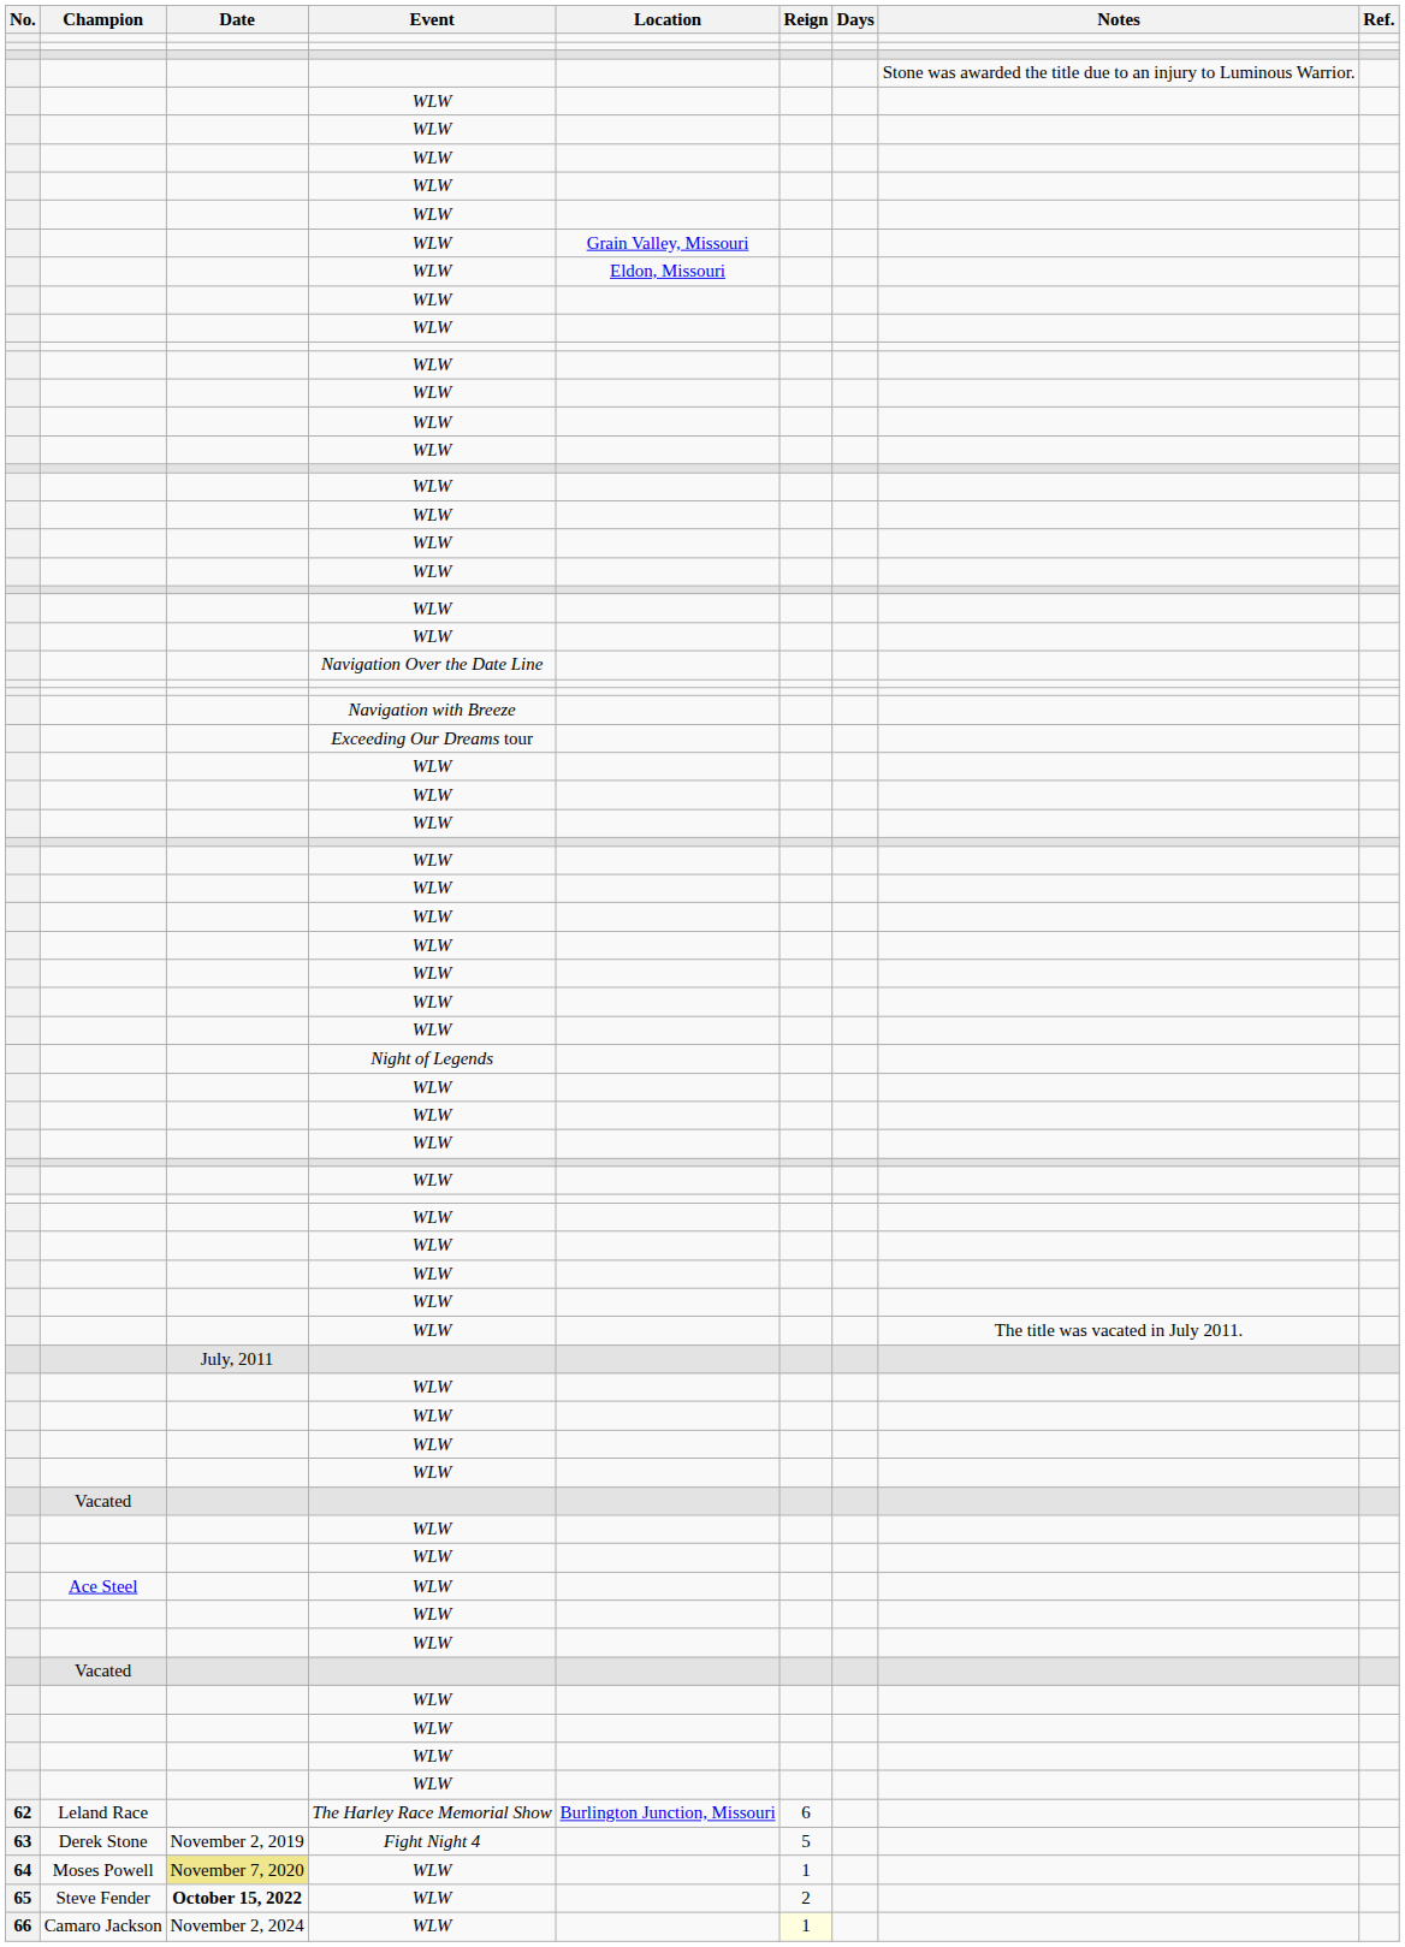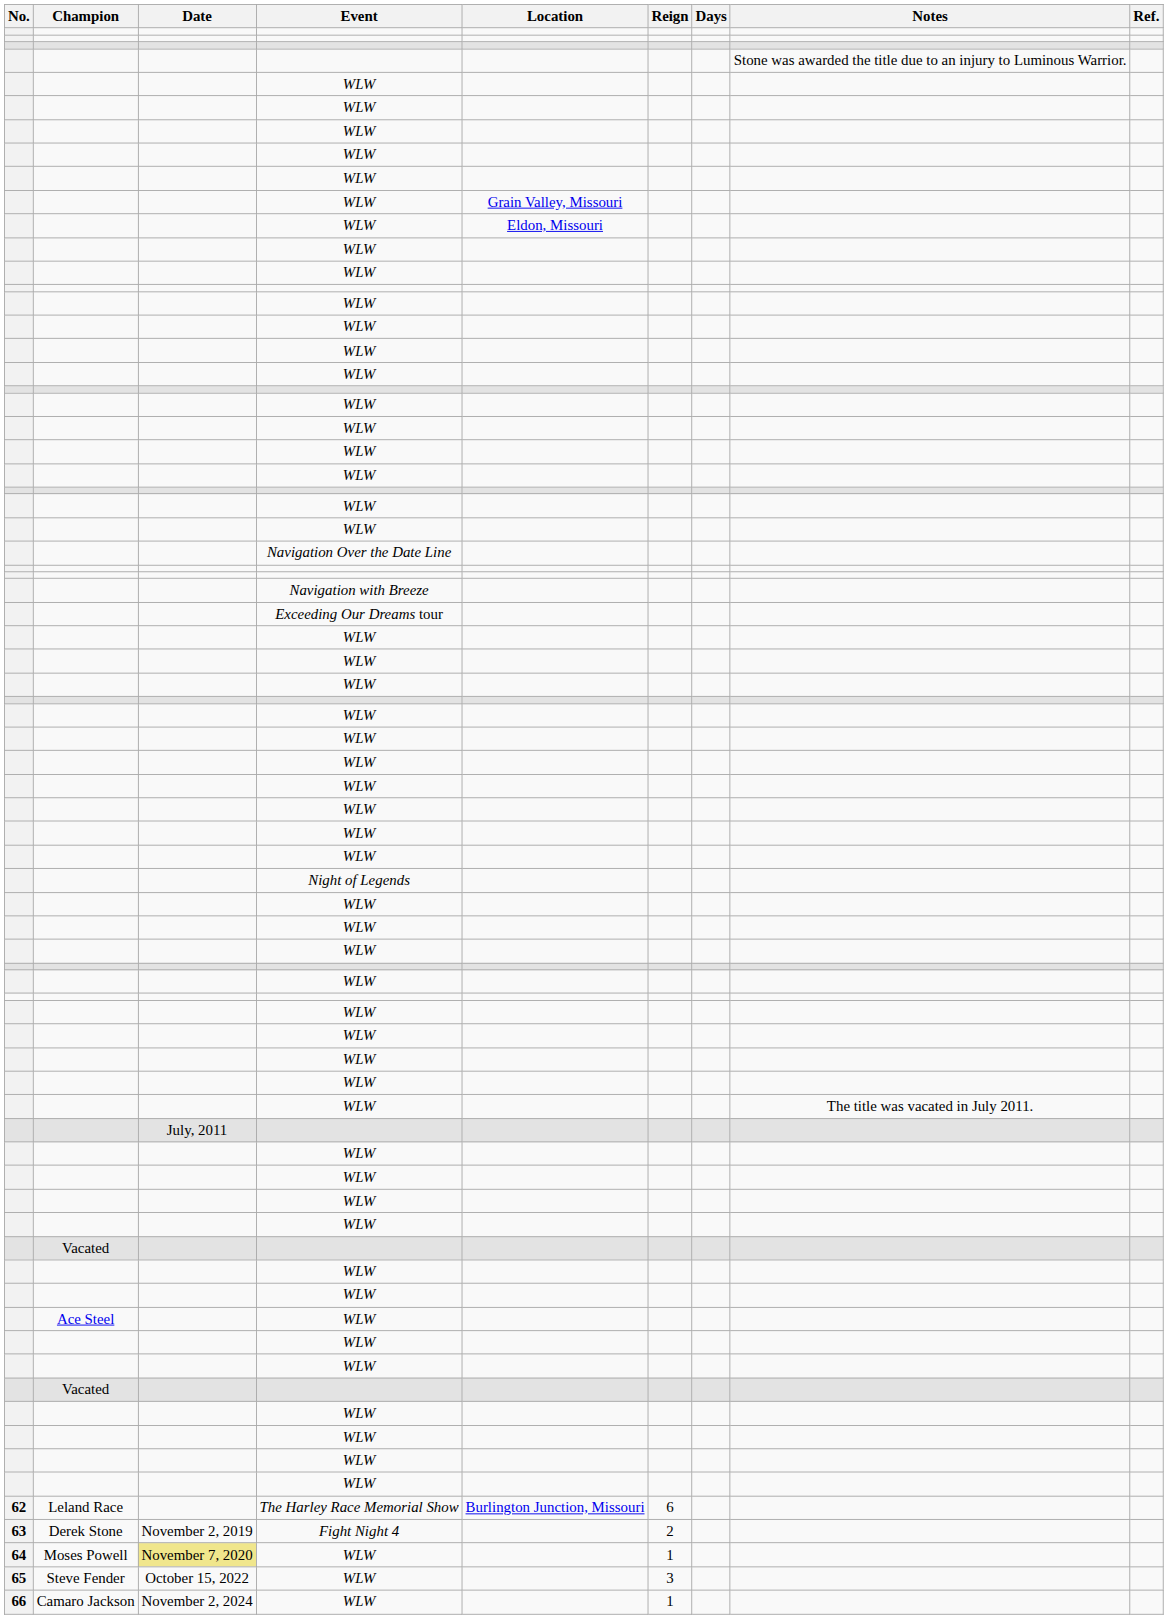 <table class="wikitable sortable" style="text-align: center">
 <tr>
 <th>No.</th>
 <th>Champion</th>
 <th>Date</th>
 <th>Event</th>
 <th>Location</th>
 <th>Reign</th>
 <th>Days</th>
 <th>Notes</th>
 <th>Ref.</th>
 </tr>
 <tr>
 <th></th>
 <td></td>
 <td></td>
 <td></td>
 <td></td>
 <td></td>
 <td></td>
 <td align="left"></td>
 <td></td>
 </tr>
 <tr>
 <th></th>
 <td></td>
 <td></td>
 <td></td>
 <td></td>
 <td></td>
 <td></td>
 <td></td>
 <td></td>
 </tr>
 <tr style="background:#e3e3e3">
 <td></td>
 <td></td>
 <td></td>
 <td></td>
 <td></td>
 <td></td>
 <td></td>
 <td></td>
 <td></td>
 </tr>
 <tr>
 <th></th>
 <td></td>
 <td></td>
 <td></td>
 <td></td>
 <td></td>
 <td></td>
 <td>Stone was awarded the title due to an injury to Luminous Warrior.</td>
 <td></td>
 </tr>
 <tr>
 <th></th>
 <td></td>
 <td></td>
 <td><em>WLW</em></td>
 <td></td>
 <td></td>
 <td></td>
 <td></td>
 <td></td>
 </tr>
 <tr>
 <th></th>
 <td></td>
 <td></td>
 <td><em>WLW</em></td>
 <td></td>
 <td></td>
 <td></td>
 <td></td>
 <td></td>
 </tr>
 <tr>
 <th></th>
 <td></td>
 <td></td>
 <td><em>WLW</em></td>
 <td></td>
 <td></td>
 <td></td>
 <td></td>
 <td></td>
 </tr>
 <tr>
 <th></th>
 <td></td>
 <td></td>
 <td><em>WLW</em></td>
 <td></td>
 <td></td>
 <td></td>
 <td></td>
 <td></td>
 </tr>
 <tr>
 <th></th>
 <td></td>
 <td></td>
 <td><em>WLW</em></td>
 <td></td>
 <td></td>
 <td></td>
 <td align="left"></td>
 <td></td>
 </tr>
 <tr>
 <th></th>
 <td></td>
 <td></td>
 <td><em>WLW</em></td>
 <td><a href='#'>Grain Valley, Missouri</a></td>
 <td></td>
 <td></td>
 <td></td>
 <td></td>
 </tr>
 <tr>
 <th></th>
 <td></td>
 <td></td>
 <td><em>WLW</em></td>
 <td><a href='#'>Eldon, Missouri</a></td>
 <td></td>
 <td></td>
 <td></td>
 <td></td>
 </tr>
 <tr>
 <th></th>
 <td></td>
 <td></td>
 <td><em>WLW</em></td>
 <td></td>
 <td></td>
 <td></td>
 <td></td>
 <td></td>
 </tr>
 <tr>
 <th></th>
 <td></td>
 <td></td>
 <td><em>WLW</em></td>
 <td></td>
 <td></td>
 <td></td>
 <td></td>
 <td></td>
 </tr>
 <tr>
 <th></th>
 <td></td>
 <td></td>
 <td></td>
 <td></td>
 <td></td>
 <td></td>
 <td></td>
 <td></td>
 </tr>
 <tr>
 <th></th>
 <td></td>
 <td></td>
 <td><em>WLW</em></td>
 <td></td>
 <td></td>
 <td></td>
 <td></td>
 <td></td>
 </tr>
 <tr>
 <th></th>
 <td></td>
 <td></td>
 <td><em>WLW</em></td>
 <td></td>
 <td></td>
 <td></td>
 <td></td>
 <td></td>
 </tr>
 <tr>
 <th></th>
 <td></td>
 <td></td>
 <td><em>WLW</em></td>
 <td></td>
 <td></td>
 <td></td>
 <td></td>
 <td></td>
 </tr>
 <tr>
 <th></th>
 <td></td>
 <td></td>
 <td><em>WLW</em></td>
 <td></td>
 <td></td>
 <td></td>
 <td></td>
 <td></td>
 </tr>
 <tr style="background:#e3e3e3">
 <td></td>
 <td></td>
 <td></td>
 <td></td>
 <td></td>
 <td></td>
 <td></td>
 <td></td>
 <td></td>
 </tr>
 <tr>
 <th></th>
 <td></td>
 <td></td>
 <td><em>WLW</em></td>
 <td></td>
 <td></td>
 <td></td>
 <td></td>
 <td></td>
 </tr>
 <tr>
 <th></th>
 <td></td>
 <td></td>
 <td><em>WLW</em></td>
 <td></td>
 <td></td>
 <td></td>
 <td></td>
 <td></td>
 </tr>
 <tr>
 <th></th>
 <td></td>
 <td></td>
 <td><em>WLW</em></td>
 <td></td>
 <td></td>
 <td></td>
 <td></td>
 <td></td>
 </tr>
 <tr>
 <th></th>
 <td></td>
 <td></td>
 <td><em>WLW</em></td>
 <td></td>
 <td></td>
 <td></td>
 <td align="left"></td>
 <td></td>
 </tr>
 <tr style="background:#e3e3e3">
 <td></td>
 <td></td>
 <td></td>
 <td></td>
 <td></td>
 <td></td>
 <td></td>
 <td align="left"></td>
 <td></td>
 </tr>
 <tr>
 <th></th>
 <td></td>
 <td></td>
 <td><em>WLW</em></td>
 <td></td>
 <td></td>
 <td></td>
 <td align="left"></td>
 <td></td>
 </tr>
 <tr>
 <th></th>
 <td></td>
 <td></td>
 <td><em>WLW</em></td>
 <td></td>
 <td></td>
 <td></td>
 <td></td>
 <td></td>
 </tr>
 <tr>
 <th></th>
 <td></td>
 <td></td>
 <td><em>Navigation Over the Date Line</em></td>
 <td></td>
 <td></td>
 <td></td>
 <td align="left"></td>
 <td></td>
 </tr>
 <tr>
 <th></th>
 <td></td>
 <td></td>
 <td></td>
 <td></td>
 <td></td>
 <td></td>
 <td></td>
 <td></td>
 </tr>
 <tr>
 <th></th>
 <td></td>
 <td></td>
 <td></td>
 <td></td>
 <td></td>
 <td></td>
 <td></td>
 <td></td>
 </tr>
 <tr>
 <th></th>
 <td></td>
 <td></td>
 <td><em>Navigation with Breeze</em></td>
 <td></td>
 <td></td>
 <td></td>
 <td align="left"></td>
 <td></td>
 </tr>
 <tr>
 <th></th>
 <td></td>
 <td></td>
 <td><em>Exceeding Our Dreams</em> tour</td>
 <td></td>
 <td></td>
 <td></td>
 <td align="left"></td>
 <td></td>
 </tr>
 <tr>
 <th></th>
 <td></td>
 <td></td>
 <td><em>WLW</em></td>
 <td></td>
 <td></td>
 <td></td>
 <td></td>
 <td></td>
 </tr>
 <tr>
 <th></th>
 <td></td>
 <td></td>
 <td><em>WLW</em></td>
 <td></td>
 <td></td>
 <td></td>
 <td align="left"></td>
 <td></td>
 </tr>
 <tr>
 <th></th>
 <td></td>
 <td></td>
 <td><em>WLW</em></td>
 <td></td>
 <td></td>
 <td></td>
 <td></td>
 <td></td>
 </tr>
 <tr style="background:#e3e3e3">
 <td></td>
 <td></td>
 <td></td>
 <td></td>
 <td></td>
 <td></td>
 <td></td>
 <td align="left"></td>
 <td></td>
 </tr>
 <tr>
 <th></th>
 <td></td>
 <td></td>
 <td><em>WLW</em></td>
 <td></td>
 <td></td>
 <td></td>
 <td align="left"></td>
 <td></td>
 </tr>
 <tr>
 <th></th>
 <td></td>
 <td></td>
 <td><em>WLW</em></td>
 <td></td>
 <td></td>
 <td></td>
 <td></td>
 <td></td>
 </tr>
 <tr>
 <th></th>
 <td></td>
 <td></td>
 <td><em>WLW</em></td>
 <td></td>
 <td></td>
 <td></td>
 <td></td>
 <td></td>
 </tr>
 <tr>
 <th></th>
 <td></td>
 <td></td>
 <td><em>WLW</em></td>
 <td></td>
 <td></td>
 <td></td>
 <td></td>
 <td></td>
 </tr>
 <tr>
 <th></th>
 <td></td>
 <td></td>
 <td><em>WLW</em></td>
 <td></td>
 <td></td>
 <td></td>
 <td align="left"></td>
 <td></td>
 </tr>
 <tr>
 <th></th>
 <td></td>
 <td></td>
 <td><em>WLW</em></td>
 <td></td>
 <td></td>
 <td></td>
 <td align="left"></td>
 <td></td>
 </tr>
 <tr>
 <th></th>
 <td></td>
 <td></td>
 <td><em>WLW</em></td>
 <td></td>
 <td></td>
 <td></td>
 <td align="left"></td>
 <td></td>
 </tr>
 <tr>
 <th></th>
 <td></td>
 <td></td>
 <td><em>Night of Legends</em></td>
 <td></td>
 <td></td>
 <td></td>
 <td></td>
 <td></td>
 </tr>
 <tr>
 <th></th>
 <td></td>
 <td></td>
 <td><em>WLW</em></td>
 <td></td>
 <td></td>
 <td></td>
 <td align="left"></td>
 <td></td>
 </tr>
 <tr>
 <th></th>
 <td></td>
 <td></td>
 <td><em>WLW</em></td>
 <td></td>
 <td></td>
 <td></td>
 <td></td>
 <td></td>
 </tr>
 <tr>
 <th></th>
 <td></td>
 <td></td>
 <td><em>WLW</em></td>
 <td></td>
 <td></td>
 <td></td>
 <td></td>
 <td></td>
 </tr>
 <tr style="background:#e3e3e3">
 <td></td>
 <td></td>
 <td></td>
 <td></td>
 <td></td>
 <td></td>
 <td></td>
 <td align="left"></td>
 <td></td>
 </tr>
 <tr>
 <th></th>
 <td></td>
 <td></td>
 <td><em>WLW</em></td>
 <td></td>
 <td></td>
 <td></td>
 <td></td>
 <td></td>
 </tr>
 <tr>
 <td></td>
 <td></td>
 <td></td>
 <td></td>
 <td></td>
 <td></td>
 <td></td>
 <td></td>
 <td></td>
 </tr>
 <tr>
 <th></th>
 <td></td>
 <td></td>
 <td><em>WLW</em></td>
 <td></td>
 <td></td>
 <td></td>
 <td align="left"></td>
 <td></td>
 </tr>
 <tr>
 <th></th>
 <td></td>
 <td></td>
 <td><em>WLW</em></td>
 <td></td>
 <td></td>
 <td></td>
 <td></td>
 <td></td>
 </tr>
 <tr>
 <th></th>
 <td></td>
 <td></td>
 <td><em>WLW</em></td>
 <td></td>
 <td></td>
 <td></td>
 <td></td>
 <td></td>
 </tr>
 <tr>
 <th></th>
 <td></td>
 <td></td>
 <td><em>WLW</em></td>
 <td></td>
 <td></td>
 <td></td>
 <td></td>
 <td></td>
 </tr>
 <tr>
 <th></th>
 <td></td>
 <td></td>
 <td><em>WLW</em></td>
 <td></td>
 <td></td>
 <td></td>
 <td>The title was vacated in July 2011.</td>
 <td></td>
 </tr>
 <tr style="background:#e3e3e3">
 <td></td>
 <td></td>
 <td>July, 2011</td>
 <td></td>
 <td></td>
 <td></td>
 <td></td>
 <td></td>
 <td></td>
 </tr>
 <tr>
 <th></th>
 <td></td>
 <td></td>
 <td><em>WLW</em></td>
 <td></td>
 <td></td>
 <td></td>
 <td></td>
 <td></td>
 </tr>
 <tr>
 <th></th>
 <td></td>
 <td></td>
 <td><em>WLW</em></td>
 <td></td>
 <td></td>
 <td></td>
 <td></td>
 <td></td>
 </tr>
 <tr>
 <th></th>
 <td></td>
 <td></td>
 <td><em>WLW</em></td>
 <td></td>
 <td></td>
 <td></td>
 <td></td>
 <td></td>
 </tr>
 <tr>
 <th></th>
 <td></td>
 <td></td>
 <td><em>WLW</em></td>
 <td></td>
 <td></td>
 <td></td>
 <td></td>
 <td></td>
 </tr>
 <tr style="background:#e3e3e3">
 <td></td>
 <td>Vacated</td>
 <td></td>
 <td></td>
 <td></td>
 <td></td>
 <td></td>
 <td align="left"></td>
 <td></td>
 </tr>
 <tr>
 <th></th>
 <td></td>
 <td></td>
 <td><em>WLW</em></td>
 <td></td>
 <td></td>
 <td></td>
 <td align="left"></td>
 <td></td>
 </tr>
 <tr>
 <th></th>
 <td></td>
 <td></td>
 <td><em>WLW</em></td>
 <td></td>
 <td></td>
 <td></td>
 <td align="left"></td>
 <td></td>
 </tr>
 <tr>
 <th></th>
 <td><a href='#'>Ace Steel</a></td>
 <td></td>
 <td><em>WLW</em></td>
 <td></td>
 <td></td>
 <td></td>
 <td></td>
 <td></td>
 </tr>
 <tr>
 <th></th>
 <td></td>
 <td></td>
 <td><em>WLW</em></td>
 <td></td>
 <td></td>
 <td></td>
 <td></td>
 <td></td>
 </tr>
 <tr>
 <th></th>
 <td></td>
 <td></td>
 <td><em>WLW</em></td>
 <td></td>
 <td></td>
 <td></td>
 <td></td>
 <td></td>
 </tr>
 <tr style="background:#e3e3e3">
 <td></td>
 <td>Vacated</td>
 <td></td>
 <td></td>
 <td></td>
 <td></td>
 <td></td>
 <td></td>
 <td></td>
 </tr>
 <tr>
 <th></th>
 <td></td>
 <td></td>
 <td><em>WLW</em></td>
 <td></td>
 <td></td>
 <td></td>
 <td align="left"></td>
 <td></td>
 </tr>
 <tr>
 <th></th>
 <td></td>
 <td></td>
 <td><em>WLW</em></td>
 <td></td>
 <td></td>
 <td></td>
 <td></td>
 <td></td>
 </tr>
 <tr>
 <th></th>
 <td></td>
 <td></td>
 <td><em>WLW</em></td>
 <td></td>
 <td></td>
 <td></td>
 <td></td>
 <td></td>
 </tr>
 <tr>
 <th></th>
 <td></td>
 <td></td>
 <td><em>WLW</em></td>
 <td></td>
 <td></td>
 <td></td>
 <td></td>
 <td></td>
 </tr>
 <tr>
 <th>62</th>
 <td>Leland Race</td>
 <td></td>
 <td><em>The Harley Race Memorial Show</em></td>
 <td><a href='#'>Burlington Junction, Missouri</a></td>
 <td>6</td>
 <td></td>
 <td align="left"></td>
 <td></td>
 </tr>
 <tr>
 <th>63</th>
 <td>Derek Stone</td>
 <td>November 2, 2019</td>
 <td><em>Fight Night 4</em></td>
 <td></td>
-<td>5</td>
+<td>2</td>
 <td></td>
 <td align="left"></td>
 <td></td>
 </tr>
 <tr>
 <th>64</th>
 <td>Moses Powell</td>
 <td style="background: khaki;">November 7, 2020</td>
 <td><em>WLW</em></td>
 <td></td>
 <td>1</td>
 <td></td>
 <td align="left"></td>
 <td></td>
 </tr>
 <tr>
 <th>65</th>
 <td>Steve Fender</td>
-<td><strong>October 15, 2022</strong></td>
+<td>October 15, 2022</td>
 <td><em>WLW</em></td>
 <td></td>
-<td>2</td>
+<td>3</td>
 <td {{center></td>
 <td align="left"></td>
 </tr>
 <tr>
 <th>66</th>
 <td>Camaro Jackson</td>
 <td>November 2, 2024</td>
 <td><em>WLW</em></td>
 <td></td>
-<td style="background: lightyellow;">1</td>
+<td>1</td>
 <td></td>
 <td></td>
 <td></td>
 </tr>
 </table>
